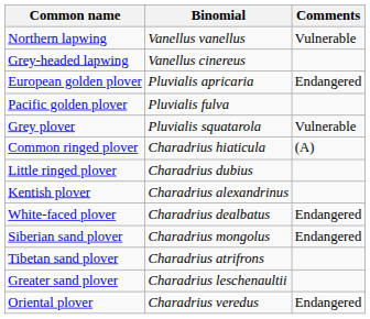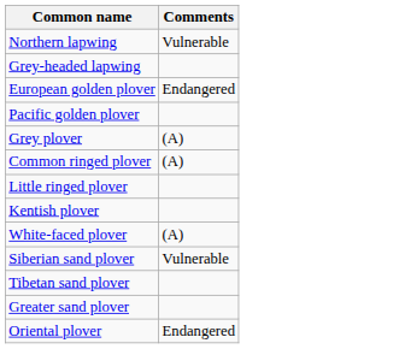 <table class="wikitable">
 <tr>
 <th>Common name</th>
-<th>Binomial</th>
 <th>Comments</th>
 </tr>
 <tr>
 <td><a href='#'>Northern lapwing</a></td>
-<td><em>Vanellus vanellus</em></td>
 <td>Vulnerable</td>
 </tr>
 <tr>
 <td><a href='#'>Grey-headed lapwing</a></td>
-<td><em>Vanellus cinereus</em></td>
 <td></td>
 </tr>
 <tr>
 <td><a href='#'>European golden plover</a></td>
-<td><em>Pluvialis apricaria</em></td>
 <td>Endangered</td>
 </tr>
 <tr>
 <td><a href='#'>Pacific golden plover</a></td>
-<td><em>Pluvialis fulva</em></td>
 <td></td>
 </tr>
 <tr>
 <td><a href='#'>Grey plover</a></td>
-<td><em>Pluvialis squatarola</em></td>
-<td>Vulnerable</td>
+<td>(A)</td>
 </tr>
 <tr>
 <td><a href='#'>Common ringed plover</a></td>
-<td><em>Charadrius hiaticula</em></td>
 <td>(A)</td>
 </tr>
 <tr>
 <td><a href='#'>Little ringed plover</a></td>
-<td><em>Charadrius dubius</em></td>
 <td></td>
 </tr>
 <tr>
 <td><a href='#'>Kentish plover</a></td>
-<td><em>Charadrius alexandrinus</em></td>
 <td></td>
 </tr>
 <tr>
 <td><a href='#'>White-faced plover</a></td>
-<td><em>Charadrius dealbatus</em></td>
-<td>Endangered</td>
+<td>(A)</td>
 </tr>
 <tr>
 <td><a href='#'>Siberian sand plover</a></td>
-<td><em>Charadrius mongolus</em></td>
-<td>Endangered</td>
+<td>Vulnerable</td>
 </tr>
 <tr>
 <td><a href='#'>Tibetan sand plover</a></td>
-<td><em>Charadrius atrifrons</em></td>
 <td></td>
 </tr>
 <tr>
 <td><a href='#'>Greater sand plover</a></td>
-<td><em>Charadrius leschenaultii</em></td>
 <td></td>
 </tr>
 <tr>
 <td><a href='#'>Oriental plover</a></td>
-<td><em>Charadrius veredus</em></td>
 <td>Endangered</td>
 </tr>
 </table>
